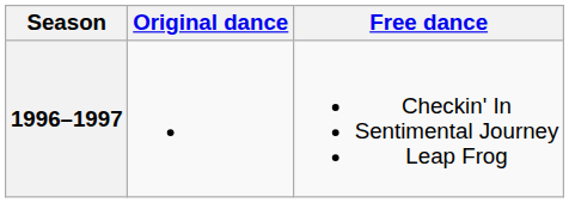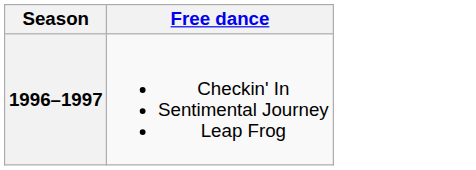 <table class=wikitable style=text-align:center>
 <tr>
 <th>Season</th>
-<th><a href='#'>Original dance</a></th>
 <th><a href='#'>Free dance</a></th>
 </tr>
 <tr>
 <th>1996–1997 <br> </th>
-<td><br><ul><li></li></ul></td>
 <td><br><ul><li>Checkin' In <br></li><li>Sentimental Journey <br></li><li>Leap Frog <br></li></ul></td>
 </tr>
 </table>
